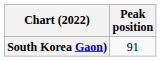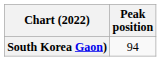 <table class="wikitable plainrowheaders" style="text-align:center">
 <tr>
 <th scope="col">Chart (2022)</th>
 <th scope="col">Peak<br>position</th>
 </tr>
 <tr>
 <th scope="row">South Korea <a href='#'>Gaon</a>)</th>
-<td>91</td>
+<td>94</td>
 </tr>
 </table>
